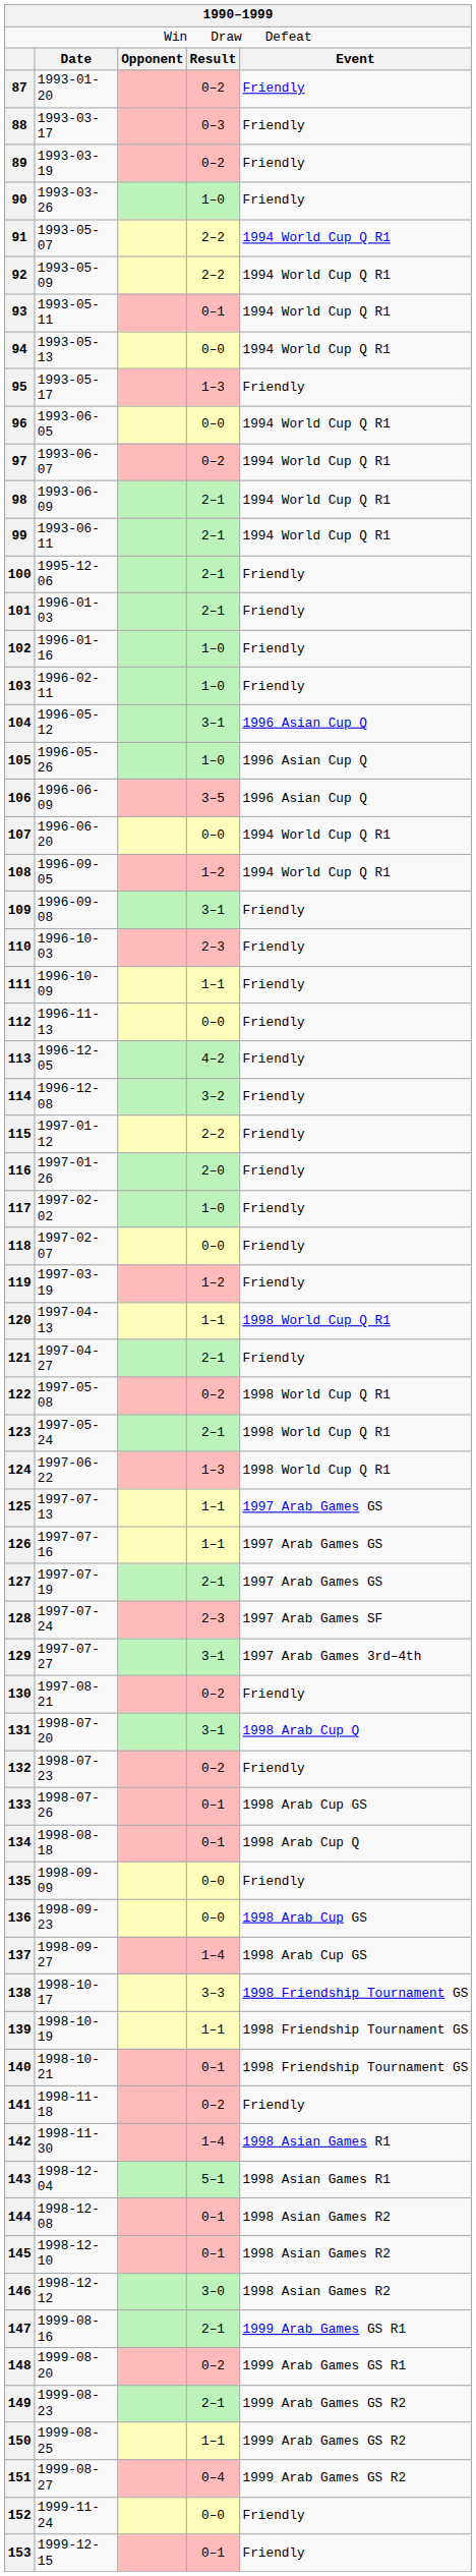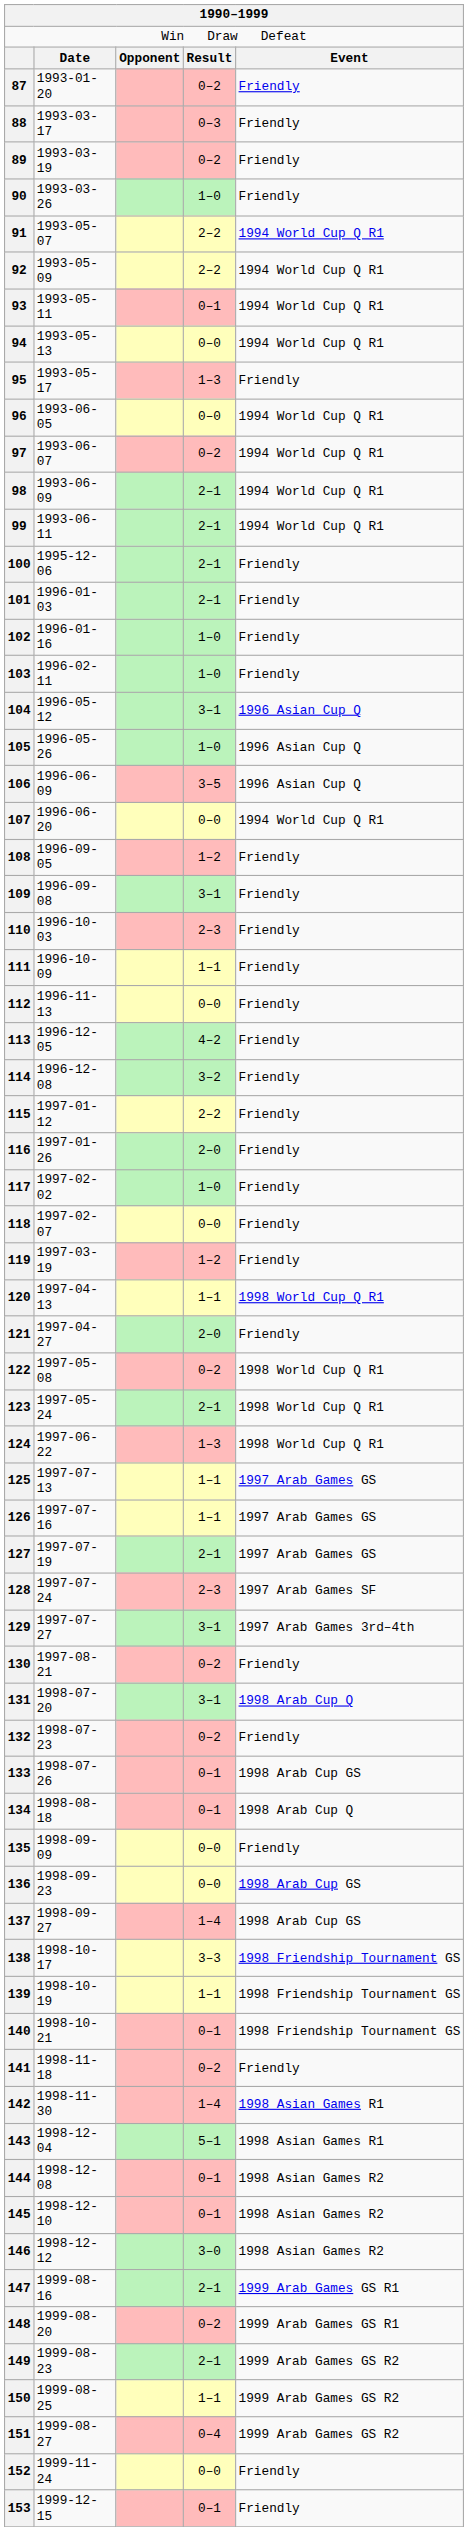 <table class="wikitable collapsible" style="font-size: 90%;">
 <tr>
 <th colspan="5" width="400">1990–1999</th>
 </tr>
 <tr>
 <td align="center" colspan="5"> Win   Draw   Defeat</td>
 </tr>
 <tr>
 <th></th>
 <th width=70>Date</th>
 <th>Opponent</th>
 <th>Result</th>
 <th>Event</th>
 </tr>
 <tr>
 <th>87</th>
 <td>1993-01-20</td>
 <td bgcolor="#ffbbbb"></td>
 <td bgcolor="#ffbbbb" align="center">0–2</td>
 <td><a href='#'>Friendly</a></td>
 </tr>
 <tr>
 <th>88</th>
 <td>1993-03-17</td>
 <td bgcolor="#ffbbbb"></td>
 <td bgcolor="#ffbbbb" align="center">0–3</td>
 <td>Friendly</td>
 </tr>
 <tr>
 <th>89</th>
 <td>1993-03-19</td>
 <td bgcolor="#ffbbbb"></td>
 <td bgcolor="#ffbbbb" align="center">0–2</td>
 <td>Friendly</td>
 </tr>
 <tr>
 <th>90</th>
 <td>1993-03-26</td>
 <td bgcolor="#bbf3bb"></td>
 <td bgcolor="#bbf3bb" align="center">1–0</td>
 <td>Friendly</td>
 </tr>
 <tr>
 <th>91</th>
 <td>1993-05-07</td>
 <td bgcolor="#ffffbb"></td>
 <td bgcolor="#ffffbb" align="center">2–2</td>
 <td> <a href='#'>1994 World Cup Q R1</a></td>
 </tr>
 <tr>
 <th>92</th>
 <td>1993-05-09</td>
 <td bgcolor="#ffffbb"></td>
 <td bgcolor="#ffffbb" align="center">2–2</td>
 <td> 1994 World Cup Q R1</td>
 </tr>
 <tr>
 <th>93</th>
 <td>1993-05-11</td>
 <td bgcolor="#ffbbbb"></td>
 <td bgcolor="#ffbbbb" align="center">0–1</td>
 <td> 1994 World Cup Q R1</td>
 </tr>
 <tr>
 <th>94</th>
 <td>1993-05-13</td>
 <td bgcolor="#ffffbb"></td>
 <td bgcolor="#ffffbb" align="center">0–0</td>
 <td> 1994 World Cup Q R1</td>
 </tr>
 <tr>
 <th>95</th>
 <td>1993-05-17</td>
 <td bgcolor="#ffbbbb"></td>
 <td bgcolor="#ffbbbb" align="center">1–3</td>
 <td>Friendly</td>
 </tr>
 <tr>
 <th>96</th>
 <td>1993-06-05</td>
 <td bgcolor="#ffffbb"></td>
 <td bgcolor="#ffffbb" align="center">0–0</td>
 <td> 1994 World Cup Q R1</td>
 </tr>
 <tr>
 <th>97</th>
 <td>1993-06-07</td>
 <td bgcolor="#ffbbbb"></td>
 <td bgcolor="#ffbbbb" align="center">0–2</td>
 <td> 1994 World Cup Q R1</td>
 </tr>
 <tr>
 <th>98</th>
 <td>1993-06-09</td>
 <td bgcolor="#bbf3bb"></td>
 <td bgcolor="#bbf3bb" align="center">2–1</td>
 <td> 1994 World Cup Q R1</td>
 </tr>
 <tr>
 <th>99</th>
 <td>1993-06-11</td>
 <td bgcolor="#bbf3bb"></td>
 <td bgcolor="#bbf3bb" align="center">2–1</td>
 <td> 1994 World Cup Q R1</td>
 </tr>
 <tr>
 <th>100</th>
 <td>1995-12-06</td>
 <td bgcolor="#bbf3bb"></td>
 <td bgcolor="#bbf3bb" align="center">2–1</td>
 <td>Friendly</td>
 </tr>
 <tr>
 <th>101</th>
 <td>1996-01-03</td>
 <td bgcolor="#bbf3bb"></td>
 <td bgcolor="#bbf3bb" align="center">2–1</td>
 <td>Friendly</td>
 </tr>
 <tr>
 <th>102</th>
 <td>1996-01-16</td>
 <td bgcolor="#bbf3bb"></td>
 <td bgcolor="#bbf3bb" align="center">1–0</td>
 <td>Friendly</td>
 </tr>
 <tr>
 <th>103</th>
 <td>1996-02-11</td>
 <td bgcolor="#bbf3bb"></td>
 <td bgcolor="#bbf3bb" align="center">1–0</td>
 <td>Friendly</td>
 </tr>
 <tr>
 <th>104</th>
 <td>1996-05-12</td>
 <td bgcolor="#bbf3bb"></td>
 <td bgcolor="#bbf3bb" align="center">3–1</td>
 <td> <a href='#'>1996 Asian Cup Q</a></td>
 </tr>
 <tr>
 <th>105</th>
 <td>1996-05-26</td>
 <td bgcolor="#bbf3bb"></td>
 <td bgcolor="#bbf3bb" align="center">1–0</td>
 <td> 1996 Asian Cup Q</td>
 </tr>
 <tr>
 <th>106</th>
 <td>1996-06-09</td>
 <td bgcolor="#ffbbbb"></td>
 <td bgcolor="#ffbbbb" align="center">3–5</td>
 <td> 1996 Asian Cup Q</td>
 </tr>
 <tr>
 <th>107</th>
 <td>1996-06-20</td>
 <td bgcolor="#ffffbb"></td>
 <td bgcolor="#ffffbb" align="center">0–0</td>
 <td> 1994 World Cup Q R1</td>
 </tr>
 <tr>
 <th>108</th>
 <td>1996-09-05</td>
 <td bgcolor="#ffbbbb"></td>
 <td bgcolor="#ffbbbb" align="center">1–2</td>
-<td> 1994 World Cup Q R1</td>
+<td>Friendly</td>
 </tr>
 <tr>
 <th>109</th>
 <td>1996-09-08</td>
 <td bgcolor="#bbf3bb"></td>
 <td bgcolor="#bbf3bb" align="center">3–1</td>
 <td>Friendly</td>
 </tr>
 <tr>
 <th>110</th>
 <td>1996-10-03</td>
 <td bgcolor="#ffbbbb"></td>
 <td bgcolor="#ffbbbb" align="center">2–3</td>
 <td>Friendly</td>
 </tr>
 <tr>
 <th>111</th>
 <td>1996-10-09</td>
 <td bgcolor="#ffffbb"></td>
 <td bgcolor="#ffffbb" align="center">1–1</td>
 <td>Friendly</td>
 </tr>
 <tr>
 <th>112</th>
 <td>1996-11-13</td>
 <td bgcolor="#ffffbb"></td>
 <td bgcolor="#ffffbb" align="center">0–0</td>
 <td>Friendly</td>
 </tr>
 <tr>
 <th>113</th>
 <td>1996-12-05</td>
 <td bgcolor="#bbf3bb"></td>
 <td bgcolor="#bbf3bb" align="center">4–2</td>
 <td>Friendly</td>
 </tr>
 <tr>
 <th>114</th>
 <td>1996-12-08</td>
 <td bgcolor="#bbf3bb"></td>
 <td bgcolor="#bbf3bb" align="center">3–2</td>
 <td>Friendly</td>
 </tr>
 <tr>
 <th>115</th>
 <td>1997-01-12</td>
 <td bgcolor="#ffffbb"></td>
 <td bgcolor="#ffffbb" align="center">2–2</td>
 <td>Friendly</td>
 </tr>
 <tr>
 <th>116</th>
 <td>1997-01-26</td>
 <td bgcolor="#bbf3bb"></td>
 <td bgcolor="#bbf3bb" align="center">2–0</td>
 <td>Friendly</td>
 </tr>
 <tr>
 <th>117</th>
 <td>1997-02-02</td>
 <td bgcolor="#bbf3bb"></td>
 <td bgcolor="#bbf3bb" align="center">1–0</td>
 <td>Friendly</td>
 </tr>
 <tr>
 <th>118</th>
 <td>1997-02-07</td>
 <td bgcolor="#ffffbb"></td>
 <td bgcolor="#ffffbb" align="center">0–0</td>
 <td>Friendly</td>
 </tr>
 <tr>
 <th>119</th>
 <td>1997-03-19</td>
 <td bgcolor="#ffbbbb"></td>
 <td bgcolor="#ffbbbb" align="center">1–2</td>
 <td>Friendly</td>
 </tr>
 <tr>
 <th>120</th>
 <td>1997-04-13</td>
 <td bgcolor="#ffffbb"></td>
 <td bgcolor="#ffffbb" align="center">1–1</td>
 <td> <a href='#'>1998 World Cup Q R1</a></td>
 </tr>
 <tr>
 <th>121</th>
 <td>1997-04-27</td>
 <td bgcolor="#bbf3bb"></td>
-<td bgcolor="#bbf3bb" align="center">2–1</td>
+<td bgcolor="#bbf3bb" align="center">2–0</td>
 <td>Friendly</td>
 </tr>
 <tr>
 <th>122</th>
 <td>1997-05-08</td>
 <td bgcolor="#ffbbbb"></td>
 <td bgcolor="#ffbbbb" align="center">0–2</td>
 <td> 1998 World Cup Q R1</td>
 </tr>
 <tr>
 <th>123</th>
 <td>1997-05-24</td>
 <td bgcolor="#bbf3bb"></td>
 <td bgcolor="#bbf3bb" align="center">2–1</td>
 <td> 1998 World Cup Q R1</td>
 </tr>
 <tr>
 <th>124</th>
 <td>1997-06-22</td>
 <td bgcolor="#ffbbbb"></td>
 <td bgcolor="#ffbbbb" align="center">1–3</td>
 <td> 1998 World Cup Q R1</td>
 </tr>
 <tr>
 <th>125</th>
 <td>1997-07-13</td>
 <td bgcolor="#ffffbb"></td>
 <td bgcolor="#ffffbb" align="center">1–1</td>
 <td> <a href='#'>1997 Arab Games</a> GS</td>
 </tr>
 <tr>
 <th>126</th>
 <td>1997-07-16</td>
 <td bgcolor="#ffffbb"></td>
 <td bgcolor="#ffffbb" align="center">1–1</td>
 <td> 1997 Arab Games GS</td>
 </tr>
 <tr>
 <th>127</th>
 <td>1997-07-19</td>
 <td bgcolor="#bbf3bb"></td>
 <td bgcolor="#bbf3bb" align="center">2–1</td>
 <td> 1997 Arab Games GS</td>
 </tr>
 <tr>
 <th>128</th>
 <td>1997-07-24</td>
 <td bgcolor="#ffbbbb"></td>
 <td bgcolor="#ffbbbb" align="center">2–3</td>
 <td> 1997 Arab Games SF</td>
 </tr>
 <tr>
 <th>129</th>
 <td>1997-07-27</td>
 <td bgcolor="#bbf3bb"></td>
 <td bgcolor="#bbf3bb" align="center">3–1</td>
 <td> 1997 Arab Games 3rd–4th</td>
 </tr>
 <tr>
 <th>130</th>
 <td>1997-08-21</td>
 <td bgcolor="#ffbbbb"></td>
 <td bgcolor="#ffbbbb" align="center">0–2</td>
 <td>Friendly</td>
 </tr>
 <tr>
 <th>131</th>
 <td>1998-07-20</td>
 <td bgcolor="#bbf3bb"></td>
 <td bgcolor="#bbf3bb" align="center">3–1</td>
 <td> <a href='#'>1998 Arab Cup Q</a></td>
 </tr>
 <tr>
 <th>132</th>
 <td>1998-07-23</td>
 <td bgcolor="#ffbbbb"></td>
 <td bgcolor="#ffbbbb" align="center">0–2</td>
 <td>Friendly</td>
 </tr>
 <tr>
 <th>133</th>
 <td>1998-07-26</td>
 <td bgcolor="#ffbbbb"></td>
 <td bgcolor="#ffbbbb" align="center">0–1</td>
 <td> 1998 Arab Cup GS</td>
 </tr>
 <tr>
 <th>134</th>
 <td>1998-08-18</td>
 <td bgcolor="#ffbbbb"></td>
 <td bgcolor="#ffbbbb" align="center">0–1</td>
 <td> 1998 Arab Cup Q</td>
 </tr>
 <tr>
 <th>135</th>
 <td>1998-09-09</td>
 <td bgcolor="#ffffbb"></td>
 <td bgcolor="#ffffbb" align="center">0–0</td>
 <td>Friendly</td>
 </tr>
 <tr>
 <th>136</th>
 <td>1998-09-23</td>
 <td bgcolor="#ffffbb"></td>
 <td bgcolor="#ffffbb" align="center">0–0</td>
 <td> <a href='#'>1998 Arab Cup</a> GS</td>
 </tr>
 <tr>
 <th>137</th>
 <td>1998-09-27</td>
 <td bgcolor="#ffbbbb"></td>
 <td bgcolor="#ffbbbb" align="center">1–4</td>
 <td> 1998 Arab Cup GS</td>
 </tr>
 <tr>
 <th>138</th>
 <td>1998-10-17</td>
 <td bgcolor="#ffffbb"></td>
 <td bgcolor="#ffffbb" align="center">3–3</td>
 <td> <a href='#'>1998 Friendship Tournament</a> GS</td>
 </tr>
 <tr>
 <th>139</th>
 <td>1998-10-19</td>
 <td bgcolor="#ffffbb"></td>
 <td bgcolor="#ffffbb" align="center">1–1</td>
 <td> 1998 Friendship Tournament GS</td>
 </tr>
 <tr>
 <th>140</th>
 <td>1998-10-21</td>
 <td bgcolor="#ffbbbb"></td>
 <td bgcolor="#ffbbbb" align="center">0–1</td>
 <td> 1998 Friendship Tournament GS</td>
 </tr>
 <tr>
 <th>141</th>
 <td>1998-11-18</td>
 <td bgcolor="#ffbbbb"></td>
 <td bgcolor="#ffbbbb" align="center">0–2</td>
 <td>Friendly</td>
 </tr>
 <tr>
 <th>142</th>
 <td>1998-11-30</td>
 <td bgcolor="#ffbbbb"></td>
 <td bgcolor="#ffbbbb" align="center">1–4</td>
 <td> <a href='#'>1998 Asian Games</a> R1</td>
 </tr>
 <tr>
 <th>143</th>
 <td>1998-12-04</td>
 <td bgcolor="#bbf3bb"></td>
 <td bgcolor="#bbf3bb" align="center">5–1</td>
 <td> 1998 Asian Games R1</td>
 </tr>
 <tr>
 <th>144</th>
 <td>1998-12-08</td>
 <td bgcolor="#ffbbbb"></td>
 <td bgcolor="#ffbbbb" align="center">0–1</td>
 <td> 1998 Asian Games R2</td>
 </tr>
 <tr>
 <th>145</th>
 <td>1998-12-10</td>
 <td bgcolor="#ffbbbb"></td>
 <td bgcolor="#ffbbbb" align="center">0–1</td>
 <td> 1998 Asian Games R2</td>
 </tr>
 <tr>
 <th>146</th>
 <td>1998-12-12</td>
 <td bgcolor="#bbf3bb"></td>
 <td bgcolor="#bbf3bb" align="center">3–0</td>
 <td> 1998 Asian Games R2</td>
 </tr>
 <tr>
 <th>147</th>
 <td>1999-08-16</td>
 <td bgcolor="#bbf3bb"></td>
 <td bgcolor="#bbf3bb" align="center">2–1</td>
 <td> <a href='#'>1999 Arab Games</a> GS R1</td>
 </tr>
 <tr>
 <th>148</th>
 <td>1999-08-20</td>
 <td bgcolor="#ffbbbb"></td>
 <td bgcolor="#ffbbbb" align="center">0–2</td>
 <td> 1999 Arab Games GS R1</td>
 </tr>
 <tr>
 <th>149</th>
 <td>1999-08-23</td>
 <td bgcolor="#bbf3bb"></td>
 <td bgcolor="#bbf3bb" align="center">2–1</td>
 <td> 1999 Arab Games GS R2</td>
 </tr>
 <tr>
 <th>150</th>
 <td>1999-08-25</td>
 <td bgcolor="#ffffbb"></td>
 <td bgcolor="#ffffbb" align="center">1–1</td>
 <td> 1999 Arab Games GS R2</td>
 </tr>
 <tr>
 <th>151</th>
 <td>1999-08-27</td>
 <td bgcolor="#ffbbbb"></td>
 <td bgcolor="#ffbbbb" align="center">0–4</td>
 <td> 1999 Arab Games GS R2</td>
 </tr>
 <tr>
 <th>152</th>
 <td>1999-11-24</td>
 <td bgcolor="#ffffbb"></td>
 <td bgcolor="#ffffbb" align="center">0–0</td>
 <td>Friendly</td>
 </tr>
 <tr>
 <th>153</th>
 <td>1999-12-15</td>
 <td bgcolor="#ffbbbb"></td>
 <td bgcolor="#ffbbbb" align="center">0–1</td>
 <td>Friendly</td>
 </tr>
 </table>
